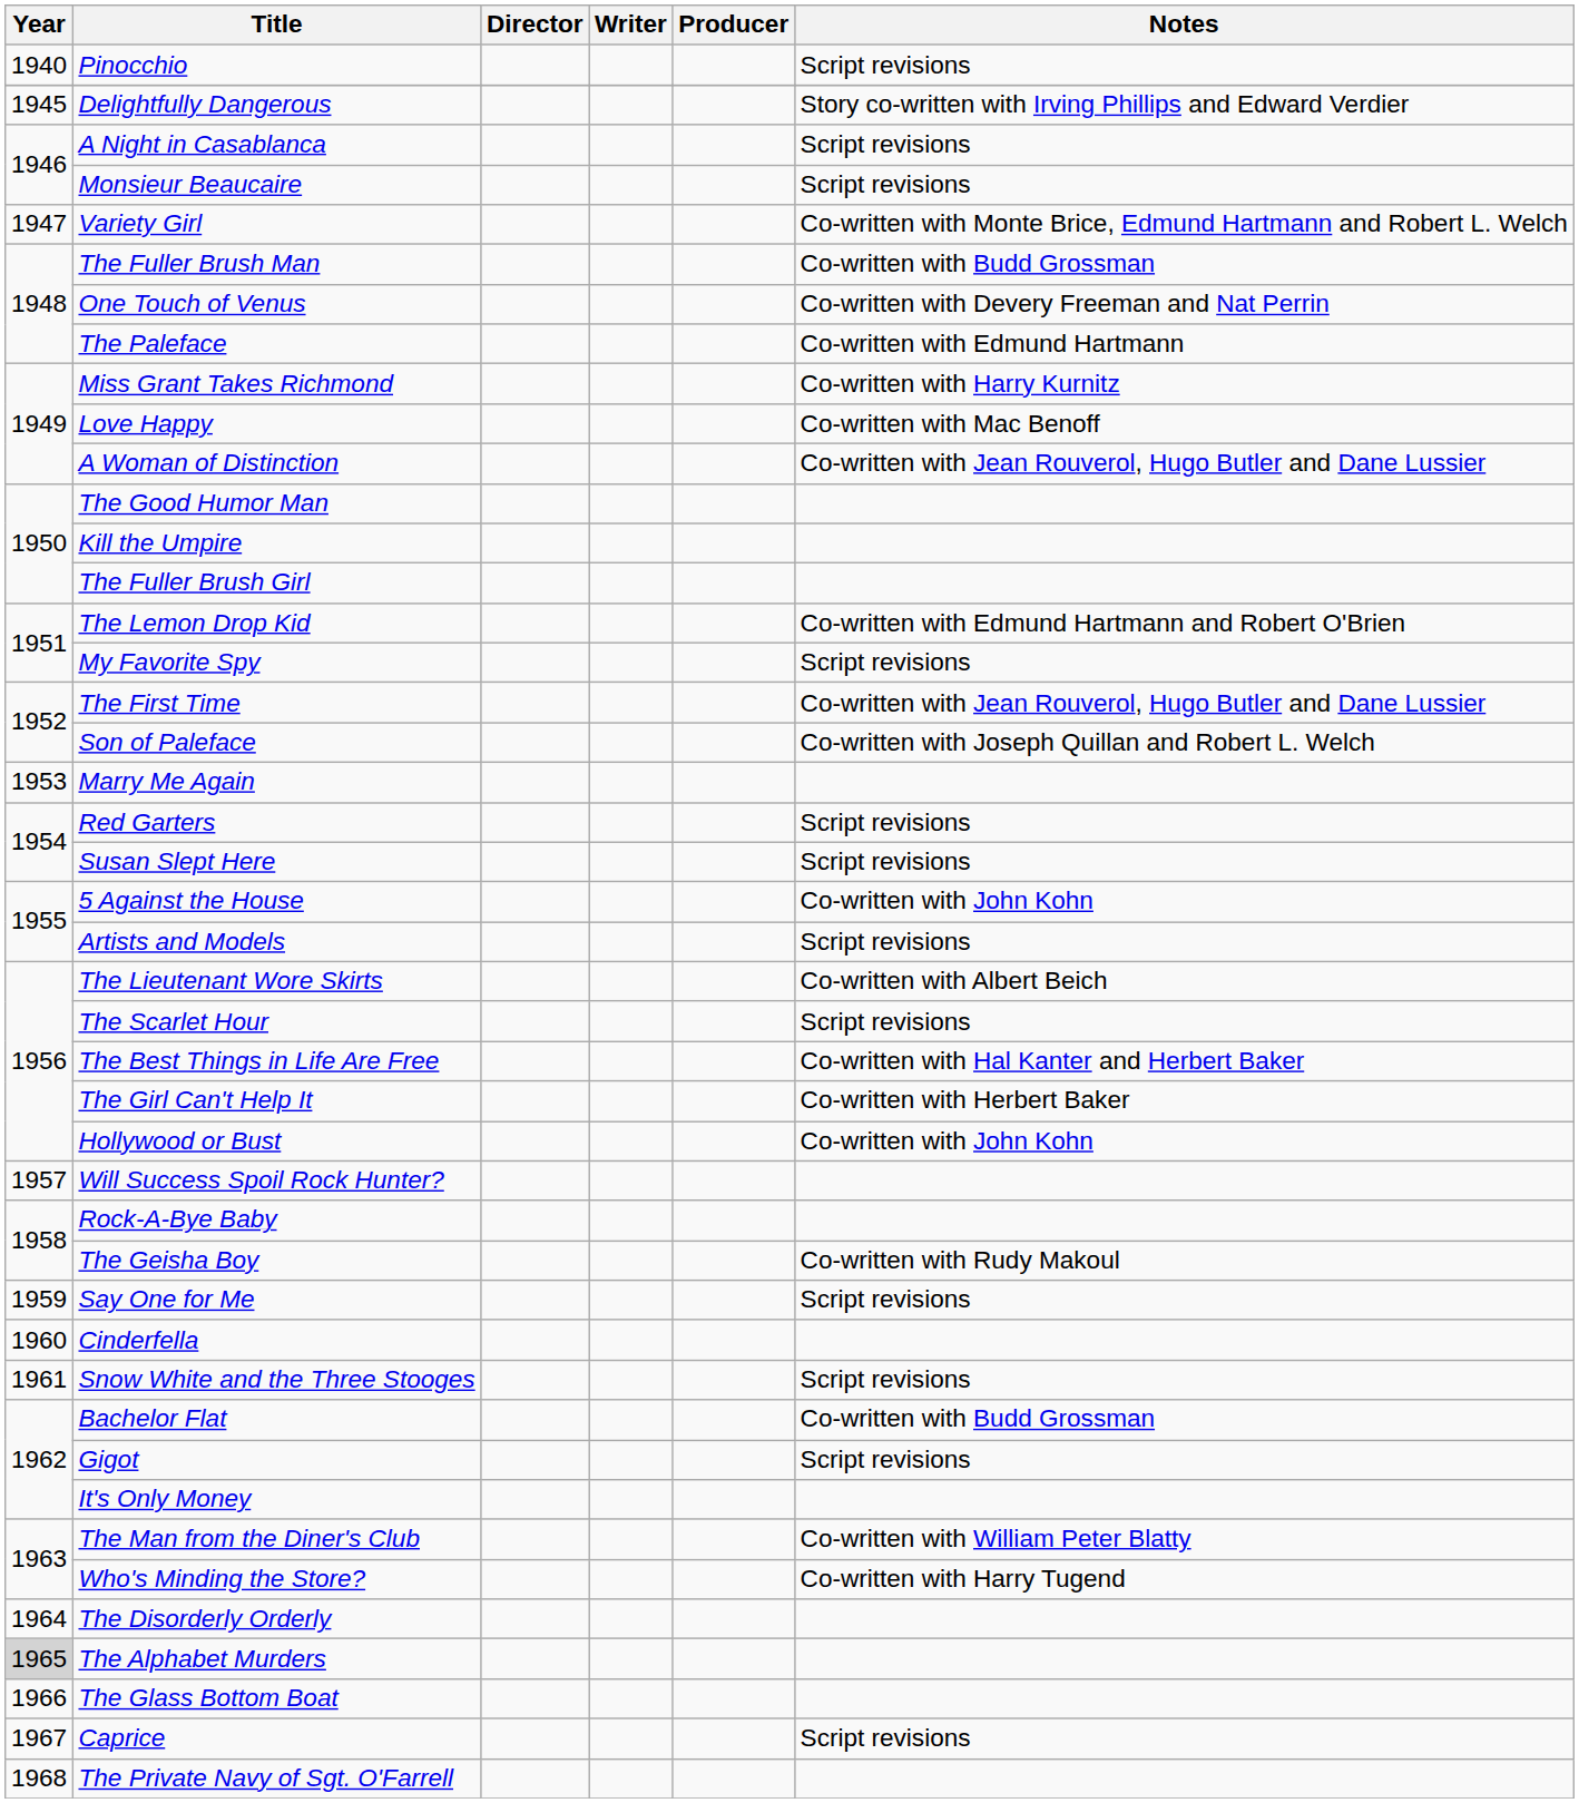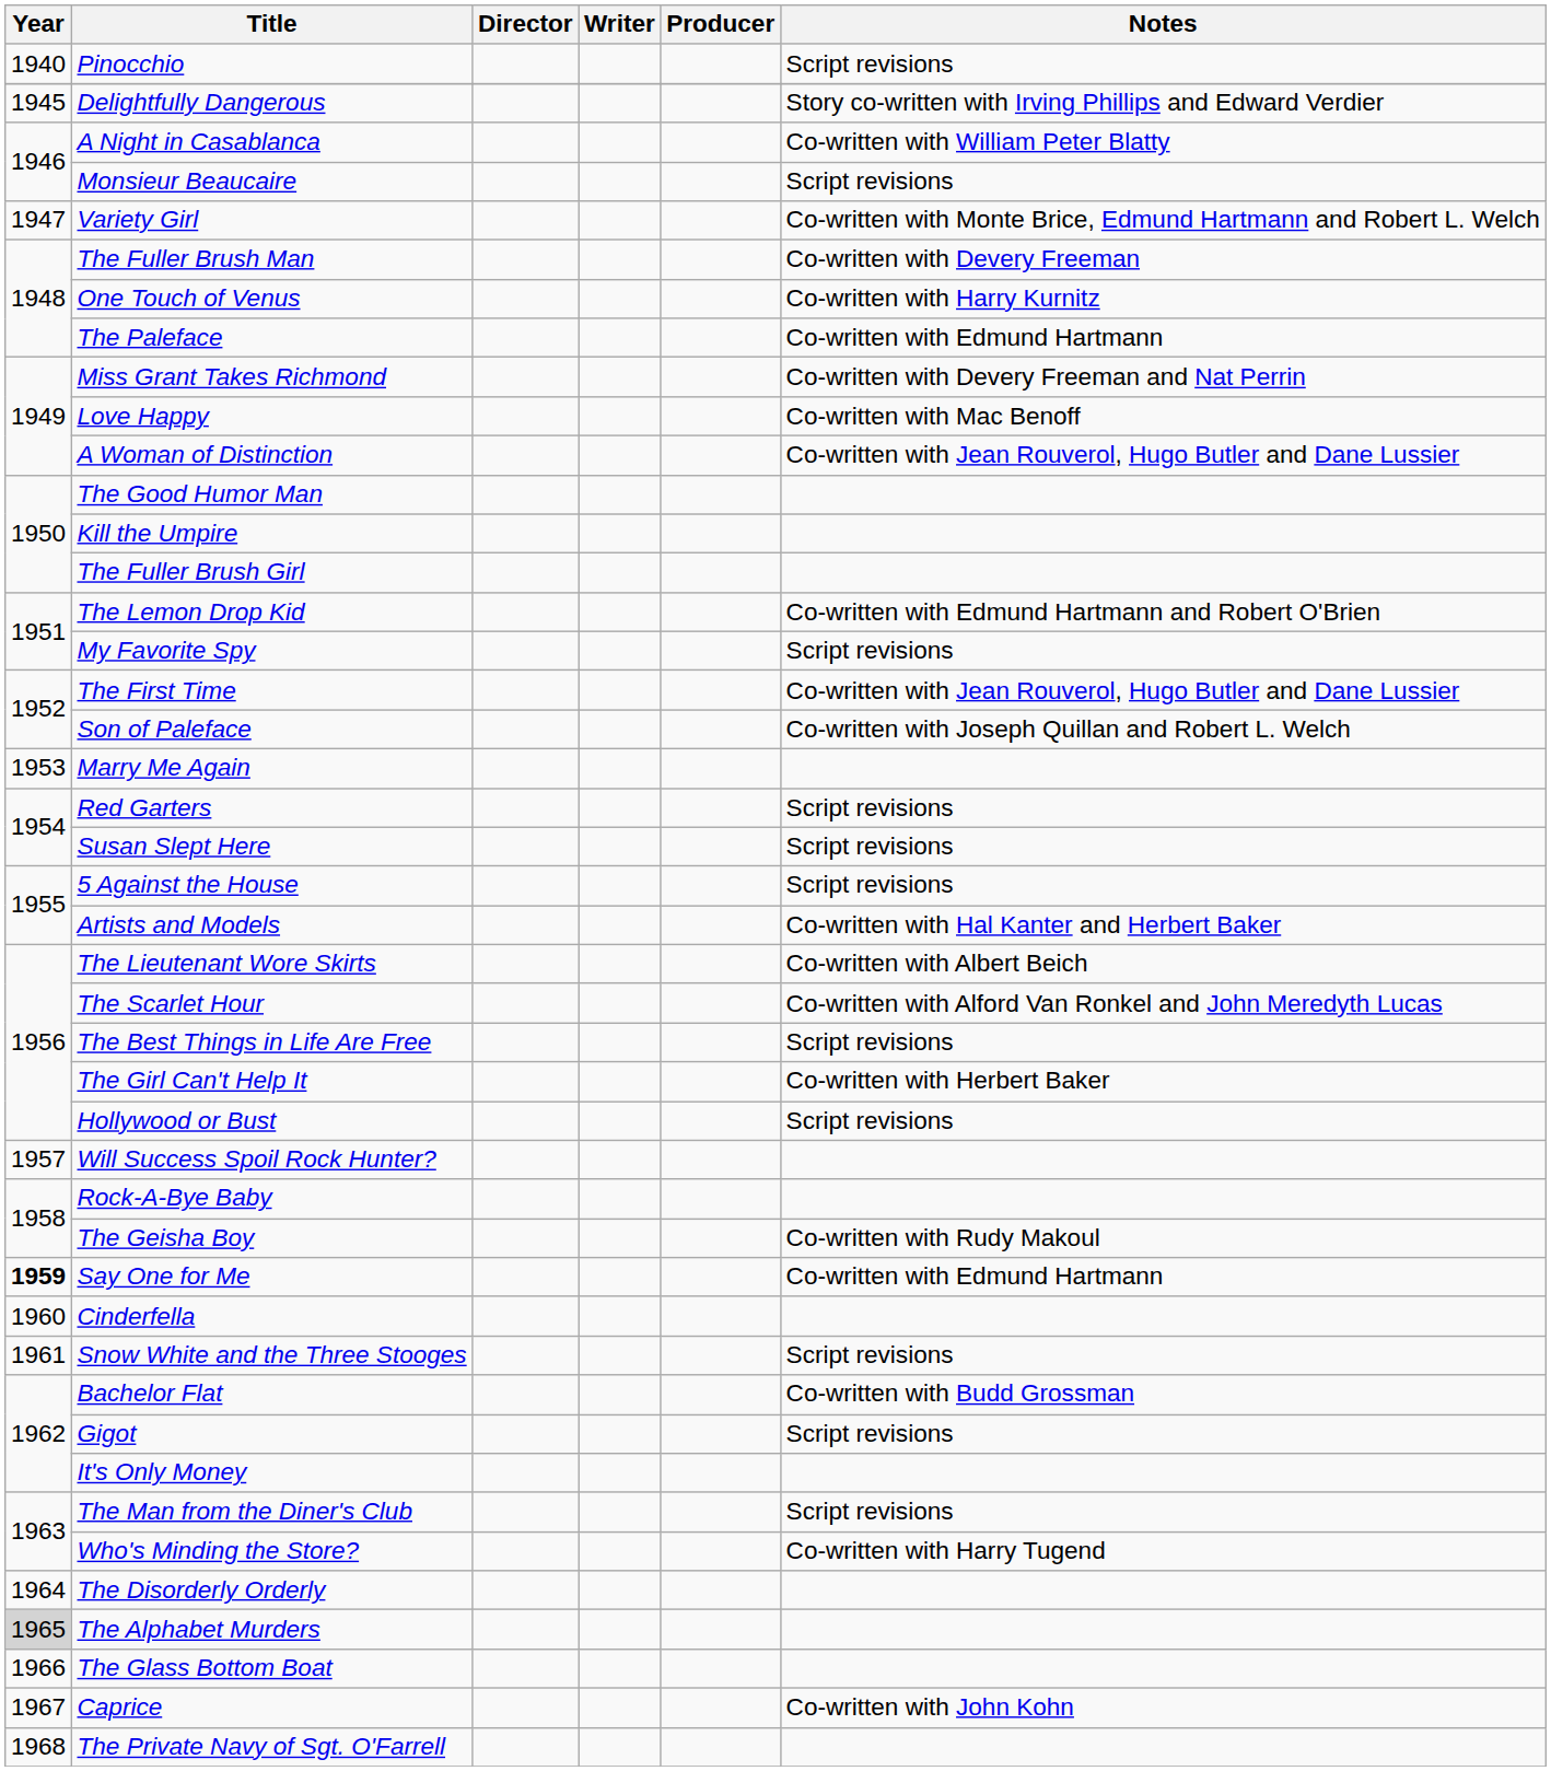 <table class="wikitable unsortable">
 <tr>
 <th>Year</th>
 <th>Title</th>
 <th>Director</th>
 <th>Writer</th>
 <th>Producer</th>
 <th>Notes</th>
 </tr>
 <tr>
 <td>1940</td>
 <td><em><a href='#'>Pinocchio</a></em></td>
 <td></td>
 <td></td>
 <td></td>
 <td>Script revisions</td>
 </tr>
 <tr>
 </tr>
 <tr>
 <td>1945</td>
 <td><em><a href='#'>Delightfully Dangerous</a></em></td>
 <td></td>
 <td></td>
 <td></td>
 <td>Story co-written with <a href='#'>Irving Phillips</a> and Edward Verdier</td>
 </tr>
 <tr>
 <td rowspan="2">1946</td>
 <td><em><a href='#'>A Night in Casablanca</a></em></td>
 <td></td>
 <td></td>
 <td></td>
-<td>Script revisions</td>
+<td>Co-written with <a href='#'>William Peter Blatty</a></td>
 </tr>
 <tr>
 <td><em><a href='#'>Monsieur Beaucaire</a></em></td>
 <td></td>
 <td></td>
 <td></td>
 <td>Script revisions</td>
 </tr>
 <tr>
 <td>1947</td>
 <td><em><a href='#'>Variety Girl</a></em></td>
 <td></td>
 <td></td>
 <td></td>
 <td>Co-written with Monte Brice, <a href='#'>Edmund Hartmann</a> and Robert L. Welch</td>
 </tr>
 <tr>
 <td rowspan="3">1948</td>
 <td><em><a href='#'>The Fuller Brush Man</a></em></td>
 <td></td>
 <td></td>
 <td></td>
-<td>Co-written with <a href='#'>Budd Grossman</a></td>
+<td>Co-written with <a href='#'>Devery Freeman</a></td>
 </tr>
 <tr>
 <td><em><a href='#'>One Touch of Venus</a></em></td>
 <td></td>
 <td></td>
 <td></td>
-<td>Co-written with Devery Freeman and <a href='#'>Nat Perrin</a></td>
+<td>Co-written with <a href='#'>Harry Kurnitz</a></td>
 </tr>
 <tr>
 <td><em><a href='#'>The Paleface</a></em></td>
 <td></td>
 <td></td>
 <td></td>
 <td>Co-written with Edmund Hartmann</td>
 </tr>
 <tr>
 <td rowspan="3">1949</td>
 <td><em><a href='#'>Miss Grant Takes Richmond</a></em></td>
 <td></td>
 <td></td>
 <td></td>
-<td>Co-written with <a href='#'>Harry Kurnitz</a></td>
+<td>Co-written with Devery Freeman and <a href='#'>Nat Perrin</a></td>
 </tr>
 <tr>
 <td><em><a href='#'>Love Happy</a></em></td>
 <td></td>
 <td></td>
 <td></td>
 <td>Co-written with Mac Benoff</td>
 </tr>
 <tr>
 <td><em><a href='#'>A Woman of Distinction</a></em></td>
 <td></td>
 <td></td>
 <td></td>
 <td>Co-written with <a href='#'>Jean Rouverol</a>, <a href='#'>Hugo Butler</a> and <a href='#'>Dane Lussier</a></td>
 </tr>
 <tr>
 <td rowspan="3">1950</td>
 <td><em><a href='#'>The Good Humor Man</a></em></td>
 <td></td>
 <td></td>
 <td></td>
 <td></td>
 </tr>
 <tr>
 <td><em><a href='#'>Kill the Umpire</a></em></td>
 <td></td>
 <td></td>
 <td></td>
 <td></td>
 </tr>
 <tr>
 <td><em><a href='#'>The Fuller Brush Girl</a></em></td>
 <td></td>
 <td></td>
 <td></td>
 <td></td>
 </tr>
 <tr>
 <td rowspan="2">1951</td>
 <td><em><a href='#'>The Lemon Drop Kid</a></em></td>
 <td></td>
 <td></td>
 <td></td>
 <td>Co-written with Edmund Hartmann and Robert O'Brien</td>
 </tr>
 <tr>
 <td><em><a href='#'>My Favorite Spy</a></em></td>
 <td></td>
 <td></td>
 <td></td>
 <td>Script revisions</td>
 </tr>
 <tr>
 <td rowspan="2">1952</td>
 <td><em><a href='#'>The First Time</a></em></td>
 <td></td>
 <td></td>
 <td></td>
 <td>Co-written with <a href='#'>Jean Rouverol</a>, <a href='#'>Hugo Butler</a> and <a href='#'>Dane Lussier</a></td>
 </tr>
 <tr>
 <td><em><a href='#'>Son of Paleface</a></em></td>
 <td></td>
 <td></td>
 <td></td>
 <td>Co-written with Joseph Quillan and Robert L. Welch</td>
 </tr>
 <tr>
 <td>1953</td>
 <td><em><a href='#'>Marry Me Again</a></em></td>
 <td></td>
 <td></td>
 <td></td>
 <td></td>
 </tr>
 <tr>
 <td rowspan="2">1954</td>
 <td><em><a href='#'>Red Garters</a></em></td>
 <td></td>
 <td></td>
 <td></td>
 <td>Script revisions</td>
 </tr>
 <tr>
 <td><em><a href='#'>Susan Slept Here</a></em></td>
 <td></td>
 <td></td>
 <td></td>
 <td>Script revisions</td>
 </tr>
 <tr>
 <td rowspan="2">1955</td>
 <td><em><a href='#'>5 Against the House</a></em></td>
 <td></td>
 <td></td>
 <td></td>
-<td>Co-written with <a href='#'>John Kohn</a></td>
+<td>Script revisions</td>
 </tr>
 <tr>
 <td><em><a href='#'>Artists and Models</a></em></td>
 <td></td>
 <td></td>
 <td></td>
-<td>Script revisions</td>
+<td>Co-written with <a href='#'>Hal Kanter</a> and <a href='#'>Herbert Baker</a></td>
 </tr>
 <tr>
 <td rowspan="5">1956</td>
 <td><em><a href='#'>The Lieutenant Wore Skirts</a></em></td>
 <td></td>
 <td></td>
 <td></td>
 <td>Co-written with Albert Beich</td>
 </tr>
 <tr>
 <td><em><a href='#'>The Scarlet Hour</a></em></td>
 <td></td>
 <td></td>
 <td></td>
-<td>Script revisions</td>
+<td>Co-written with Alford Van Ronkel and <a href='#'>John Meredyth Lucas</a></td>
 </tr>
 <tr>
 <td><em><a href='#'>The Best Things in Life Are Free</a></em></td>
 <td></td>
 <td></td>
 <td></td>
-<td>Co-written with <a href='#'>Hal Kanter</a> and <a href='#'>Herbert Baker</a></td>
+<td>Script revisions</td>
 </tr>
 <tr>
 <td><em><a href='#'>The Girl Can't Help It</a></em></td>
 <td></td>
 <td></td>
 <td></td>
 <td>Co-written with Herbert Baker</td>
 </tr>
 <tr>
 <td><em><a href='#'>Hollywood or Bust</a></em></td>
 <td></td>
 <td></td>
 <td></td>
-<td>Co-written with <a href='#'>John Kohn</a></td>
+<td>Script revisions</td>
 </tr>
 <tr>
 <td>1957</td>
 <td><em><a href='#'>Will Success Spoil Rock Hunter?</a></em></td>
 <td></td>
 <td></td>
 <td></td>
 <td></td>
 </tr>
 <tr>
 <td rowspan="2">1958</td>
 <td><em><a href='#'>Rock-A-Bye Baby</a></em></td>
 <td></td>
 <td></td>
 <td></td>
 <td></td>
 </tr>
 <tr>
 <td><em><a href='#'>The Geisha Boy</a></em></td>
 <td></td>
 <td></td>
 <td></td>
 <td>Co-written with Rudy Makoul</td>
 </tr>
 <tr>
-<td>1959</td>
+<td><strong>1959</strong></td>
 <td><em><a href='#'>Say One for Me</a></em></td>
 <td></td>
 <td></td>
 <td></td>
-<td>Script revisions</td>
+<td>Co-written with Edmund Hartmann</td>
 </tr>
 <tr>
 <td>1960</td>
 <td><em><a href='#'>Cinderfella</a></em></td>
 <td></td>
 <td></td>
 <td></td>
 <td></td>
 </tr>
 <tr>
 <td>1961</td>
 <td><em><a href='#'>Snow White and the Three Stooges</a></em></td>
 <td></td>
 <td></td>
 <td></td>
 <td>Script revisions</td>
 </tr>
 <tr>
 <td rowspan="3">1962</td>
 <td><em><a href='#'>Bachelor Flat</a></em></td>
 <td></td>
 <td></td>
 <td></td>
 <td>Co-written with <a href='#'>Budd Grossman</a></td>
 </tr>
 <tr>
 <td><em><a href='#'>Gigot</a></em></td>
 <td></td>
 <td></td>
 <td></td>
 <td>Script revisions</td>
 </tr>
 <tr>
 <td><em><a href='#'>It's Only Money</a></em></td>
 <td></td>
 <td></td>
 <td></td>
 <td></td>
 </tr>
 <tr>
 <td rowspan="2">1963</td>
 <td><em><a href='#'>The Man from the Diner's Club</a></em></td>
 <td></td>
 <td></td>
 <td></td>
-<td>Co-written with <a href='#'>William Peter Blatty</a></td>
+<td>Script revisions</td>
 </tr>
 <tr>
 <td><em><a href='#'>Who's Minding the Store?</a></em></td>
 <td></td>
 <td></td>
 <td></td>
 <td>Co-written with Harry Tugend</td>
 </tr>
 <tr>
 <td>1964</td>
 <td><em><a href='#'>The Disorderly Orderly</a></em></td>
 <td></td>
 <td></td>
 <td></td>
 <td></td>
 </tr>
 <tr>
 <td style="background: lightgrey;">1965</td>
 <td><em><a href='#'>The Alphabet Murders</a></em></td>
 <td></td>
 <td></td>
 <td></td>
 <td></td>
 </tr>
 <tr>
 <td>1966</td>
 <td><em><a href='#'>The Glass Bottom Boat</a></em></td>
 <td></td>
 <td></td>
 <td></td>
 <td></td>
 </tr>
 <tr>
 <td>1967</td>
 <td><em><a href='#'>Caprice</a></em></td>
 <td></td>
 <td></td>
 <td></td>
-<td>Script revisions</td>
+<td>Co-written with <a href='#'>John Kohn</a></td>
 </tr>
 <tr>
 <td>1968</td>
 <td><em><a href='#'>The Private Navy of Sgt. O'Farrell</a></em></td>
 <td></td>
 <td></td>
 <td></td>
 <td></td>
 </tr>
 </table>
